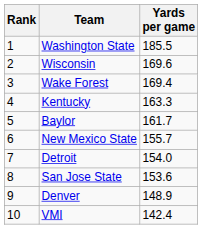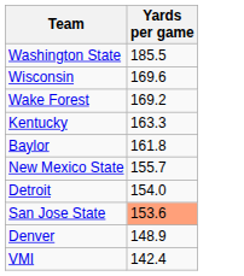 <table class="wikitable sortable">
 <tr>
-<th>Rank</th>
 <th>Team</th>
 <th>Yards<br>per game</th>
 </tr>
 <tr>
-<td>1</td>
 <td><a href='#'>Washington State</a></td>
 <td>185.5</td>
 </tr>
 <tr>
-<td>2</td>
 <td><a href='#'>Wisconsin</a></td>
 <td>169.6</td>
 </tr>
 <tr>
-<td>3</td>
 <td><a href='#'>Wake Forest</a></td>
-<td>169.4</td>
+<td>169.2</td>
 </tr>
 <tr>
-<td>4</td>
 <td><a href='#'>Kentucky</a></td>
 <td>163.3</td>
 </tr>
 <tr>
-<td>5</td>
 <td><a href='#'>Baylor</a></td>
-<td>161.7</td>
+<td>161.8</td>
 </tr>
 <tr>
-<td>6</td>
 <td><a href='#'>New Mexico State</a></td>
 <td>155.7</td>
 </tr>
 <tr>
-<td>7</td>
 <td><a href='#'>Detroit</a></td>
 <td>154.0</td>
 </tr>
 <tr>
-<td>8</td>
 <td><a href='#'>San Jose State</a></td>
-<td>153.6</td>
+<td style="background: lightsalmon;">153.6</td>
 </tr>
 <tr>
-<td>9</td>
 <td><a href='#'>Denver</a></td>
 <td>148.9</td>
 </tr>
 <tr>
-<td>10</td>
 <td><a href='#'>VMI</a></td>
 <td>142.4</td>
 </tr>
 </table>
